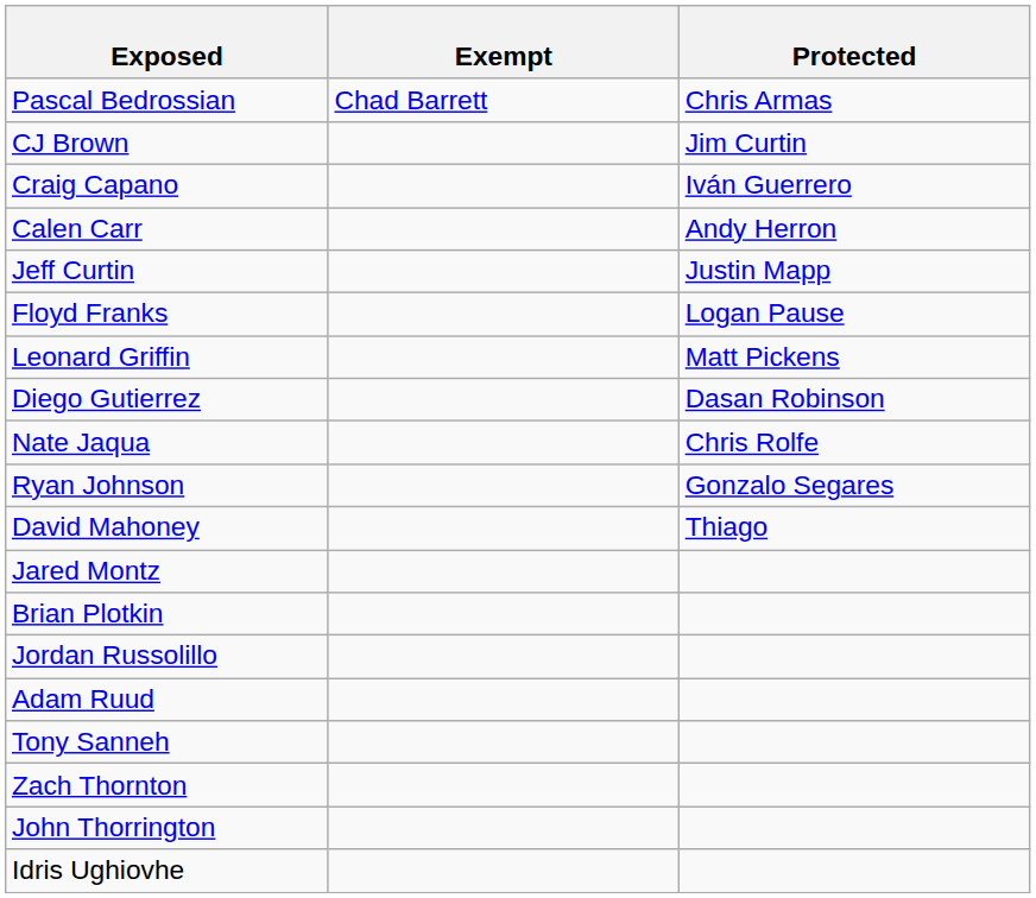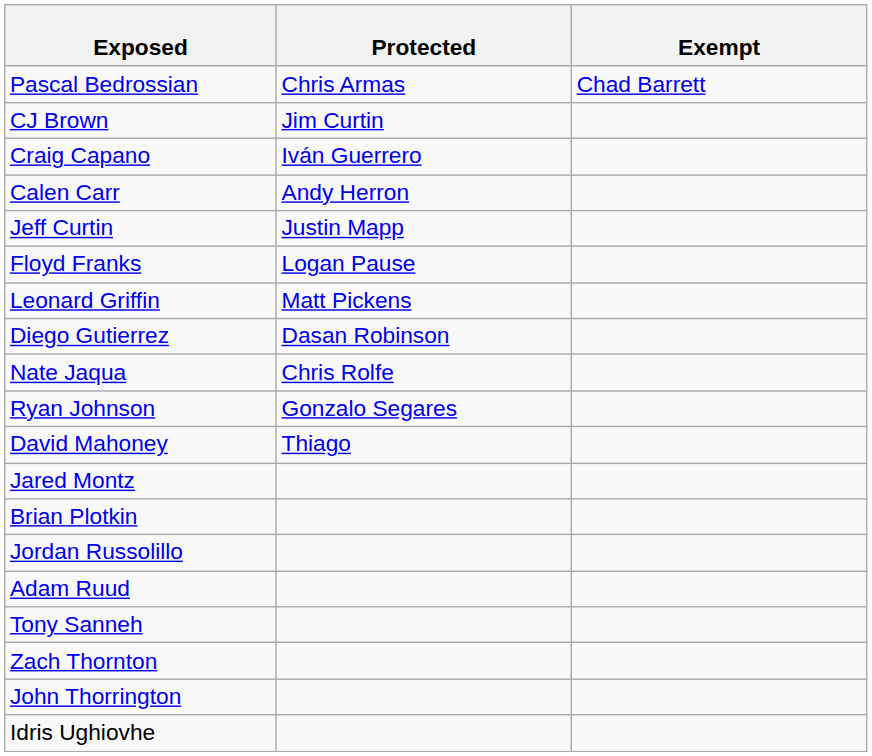 <table class="wikitable">
 <tr>
 <th style="width:23%"><br>Exposed</th>
+<th style="width:25%"><br>Protected</th>
 <th style="width:25%"><br>Exempt</th>
-<th style="width:25%"><br>Protected</th>
 </tr>
 <tr>
 <td><a href='#'>Pascal Bedrossian</a></td>
+<td><a href='#'>Chris Armas</a></td>
 <td><a href='#'>Chad Barrett</a></td>
-<td><a href='#'>Chris Armas</a></td>
 </tr>
 <tr>
 <td><a href='#'>CJ Brown</a></td>
+<td><a href='#'>Jim Curtin</a></td>
 <td></td>
-<td><a href='#'>Jim Curtin</a></td>
 </tr>
 <tr>
 <td><a href='#'>Craig Capano</a></td>
+<td><a href='#'>Iván Guerrero</a></td>
 <td></td>
-<td><a href='#'>Iván Guerrero</a></td>
 </tr>
 <tr>
 <td><a href='#'>Calen Carr</a></td>
+<td><a href='#'>Andy Herron</a></td>
 <td></td>
-<td><a href='#'>Andy Herron</a></td>
 </tr>
 <tr>
 <td><a href='#'>Jeff Curtin</a></td>
+<td><a href='#'>Justin Mapp</a></td>
 <td></td>
-<td><a href='#'>Justin Mapp</a></td>
 </tr>
 <tr>
 <td><a href='#'>Floyd Franks</a></td>
+<td><a href='#'>Logan Pause</a></td>
 <td></td>
-<td><a href='#'>Logan Pause</a></td>
 </tr>
 <tr>
 <td><a href='#'>Leonard Griffin</a></td>
+<td><a href='#'>Matt Pickens</a></td>
 <td></td>
-<td><a href='#'>Matt Pickens</a></td>
 </tr>
 <tr>
 <td><a href='#'>Diego Gutierrez</a></td>
+<td><a href='#'>Dasan Robinson</a></td>
 <td></td>
-<td><a href='#'>Dasan Robinson</a></td>
 </tr>
 <tr>
 <td><a href='#'>Nate Jaqua</a></td>
+<td><a href='#'>Chris Rolfe</a></td>
 <td></td>
-<td><a href='#'>Chris Rolfe</a></td>
 </tr>
 <tr>
 <td><a href='#'>Ryan Johnson</a></td>
+<td><a href='#'>Gonzalo Segares</a></td>
 <td></td>
-<td><a href='#'>Gonzalo Segares</a></td>
 </tr>
 <tr>
 <td><a href='#'>David Mahoney</a></td>
+<td><a href='#'>Thiago</a></td>
 <td></td>
-<td><a href='#'>Thiago</a></td>
 </tr>
 <tr>
 <td><a href='#'>Jared Montz</a></td>
 <td></td>
 <td></td>
 </tr>
 <tr>
 <td><a href='#'>Brian Plotkin</a></td>
 <td></td>
 <td></td>
 </tr>
 <tr>
 <td><a href='#'>Jordan Russolillo</a></td>
 <td></td>
 <td></td>
 </tr>
 <tr>
 <td><a href='#'>Adam Ruud</a></td>
 <td></td>
 <td></td>
 </tr>
 <tr>
 <td><a href='#'>Tony Sanneh</a></td>
 <td></td>
 <td></td>
 </tr>
 <tr>
 <td><a href='#'>Zach Thornton</a></td>
 <td></td>
 <td></td>
 </tr>
 <tr>
 <td><a href='#'>John Thorrington</a></td>
 <td></td>
 <td></td>
 </tr>
 <tr>
 <td>Idris Ughiovhe</td>
 <td></td>
 <td></td>
 </tr>
 </table>
